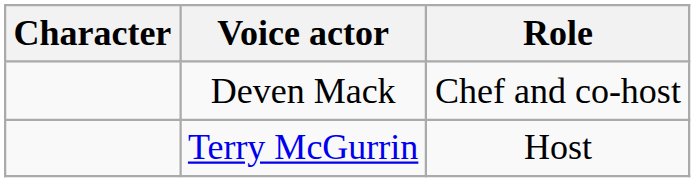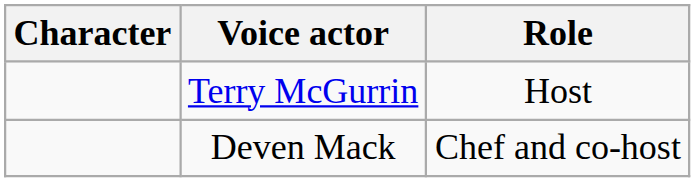 <table class="wikitable sortable" style=text-align:center>
 <tr>
 <th>Character</th>
 <th>Voice actor</th>
 <th>Role</th>
 </tr>
 <tr>
 <td></td>
+<td><a href='#'>Terry McGurrin</a></td>
+<td>Host</td>
+</tr>
+<tr>
+<td></td>
 <td>Deven Mack</td>
 <td>Chef and co-host</td>
 </tr>
-<tr>
-<td></td>
-<td><a href='#'>Terry McGurrin</a></td>
-<td>Host</td>
-</tr>
 </table>
